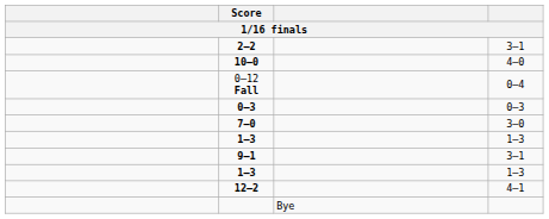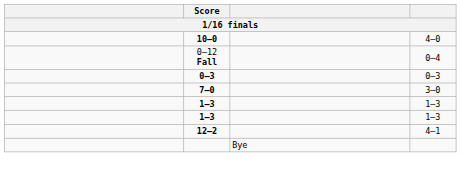 <table class="wikitable" style="text-align: left; ">
 <tr>
 <th align="right" width="270"></th>
 <th width="65">Score</th>
 <th align="left" width="270"></th>
 <th width="65"></th>
 </tr>
 <tr>
 <th colspan=4>1/16 finals</th>
-</tr>
-<tr>
-<td><strong></strong></td>
-<td align="center"><strong>2–2</strong></td>
-<td></td>
-<td align=center>3–1 <strong></strong></td>
 </tr>
 <tr>
 <td><strong></strong></td>
 <td align="center"><strong>10–0</strong></td>
 <td></td>
 <td align=center>4–0 <strong></strong></td>
 </tr>
 <tr>
 <td></td>
 <td align="center">0–12 <strong>Fall</strong></td>
 <td><strong></strong></td>
 <td align=center>0–4 <strong></strong></td>
 </tr>
 <tr>
 <td></td>
 <td align="center"><strong>0–3</strong></td>
 <td><strong></strong></td>
 <td align=center>0–3 <strong></strong></td>
 </tr>
 <tr>
 <td><strong></strong></td>
 <td align="center"><strong>7–0</strong></td>
 <td></td>
 <td align=center>3–0 <strong></strong></td>
 </tr>
 <tr>
 <td></td>
 <td align="center"><strong>1–3</strong></td>
 <td><strong></strong></td>
 <td align=center>1–3 <strong></strong></td>
 </tr>
 <tr>
-<td><strong></strong></td>
-<td align="center"><strong>9–1</strong></td>
-<td></td>
-<td align=center>3–1 <strong></strong></td>
-</tr>
-<tr>
 <td></td>
 <td align="center"><strong>1–3</strong></td>
 <td><strong></strong></td>
 <td align=center>1–3 <strong></strong></td>
 </tr>
 <tr>
 <td><strong></strong></td>
 <td align="center"><strong>12–2</strong></td>
 <td></td>
 <td align=center>4–1 <strong></strong></td>
 </tr>
 <tr>
 <td><strong></strong></td>
 <td></td>
 <td>Bye</td>
 <td></td>
 </tr>
 </table>
